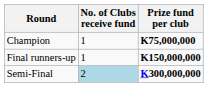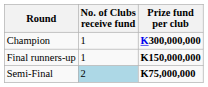 <table class="wikitable">
 <tr>
 <th>Round</th>
 <th>No. of Clubs<br>receive fund</th>
 <th>Prize fund<br>per club</th>
 </tr>
 <tr>
 <td>Champion</td>
 <td>1</td>
-<td><strong>K75,000,000</strong></td>
+<td><strong><a href='#'>K</a>300,000,000</strong></td>
 </tr>
 <tr>
 <td>Final runners-up</td>
 <td>1</td>
 <td><strong>K150,000,000</strong></td>
 </tr>
 <tr>
 <td>Semi-Final</td>
 <td style="background: lightblue;">2</td>
-<td><strong><a href='#'>K</a>300,000,000</strong></td>
+<td><strong>K75,000,000</strong></td>
 </tr>
 </table>
